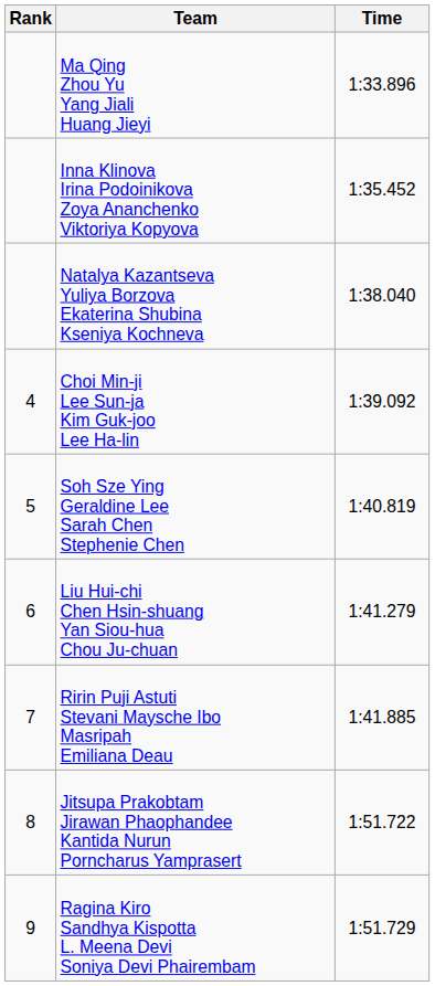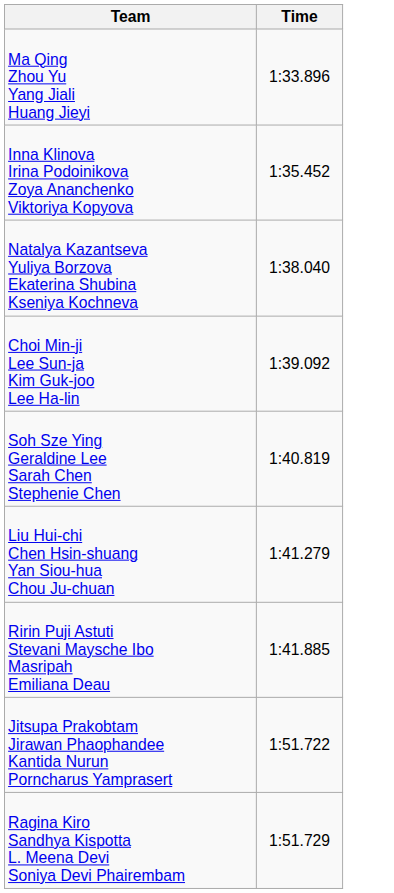 <table class=wikitable style="text-align:center">
 <tr>
-<th width=40>Rank</th>
 <th width=250>Team</th>
 <th width=80>Time</th>
 </tr>
 <tr>
-<td></td>
 <td align=left><br><a href='#'>Ma Qing</a><br><a href='#'>Zhou Yu</a><br><a href='#'>Yang Jiali</a><br><a href='#'>Huang Jieyi</a></td>
 <td>1:33.896</td>
 </tr>
 <tr>
-<td></td>
 <td align=left><br><a href='#'>Inna Klinova</a><br><a href='#'>Irina Podoinikova</a><br><a href='#'>Zoya Ananchenko</a><br><a href='#'>Viktoriya Kopyova</a></td>
 <td>1:35.452</td>
 </tr>
 <tr>
-<td></td>
 <td align=left><br><a href='#'>Natalya Kazantseva</a><br><a href='#'>Yuliya Borzova</a><br><a href='#'>Ekaterina Shubina</a><br><a href='#'>Kseniya Kochneva</a></td>
 <td>1:38.040</td>
 </tr>
 <tr>
-<td>4</td>
 <td align=left><br><a href='#'>Choi Min-ji</a><br><a href='#'>Lee Sun-ja</a><br><a href='#'>Kim Guk-joo</a><br><a href='#'>Lee Ha-lin</a></td>
 <td>1:39.092</td>
 </tr>
 <tr>
-<td>5</td>
 <td align=left><br><a href='#'>Soh Sze Ying</a><br><a href='#'>Geraldine Lee</a><br><a href='#'>Sarah Chen</a><br><a href='#'>Stephenie Chen</a></td>
 <td>1:40.819</td>
 </tr>
 <tr>
-<td>6</td>
 <td align=left><br><a href='#'>Liu Hui-chi</a><br><a href='#'>Chen Hsin-shuang</a><br><a href='#'>Yan Siou-hua</a><br><a href='#'>Chou Ju-chuan</a></td>
 <td>1:41.279</td>
 </tr>
 <tr>
-<td>7</td>
 <td align=left><br><a href='#'>Ririn Puji Astuti</a><br><a href='#'>Stevani Maysche Ibo</a><br><a href='#'>Masripah</a><br><a href='#'>Emiliana Deau</a></td>
 <td>1:41.885</td>
 </tr>
 <tr>
-<td>8</td>
 <td align=left><br><a href='#'>Jitsupa Prakobtam</a><br><a href='#'>Jirawan Phaophandee</a><br><a href='#'>Kantida Nurun</a><br><a href='#'>Porncharus Yamprasert</a></td>
 <td>1:51.722</td>
 </tr>
 <tr>
-<td>9</td>
 <td align=left><br><a href='#'>Ragina Kiro</a><br><a href='#'>Sandhya Kispotta</a><br><a href='#'>L. Meena Devi</a><br><a href='#'>Soniya Devi Phairembam</a></td>
 <td>1:51.729</td>
 </tr>
 </table>
